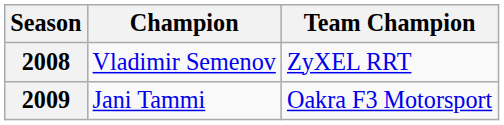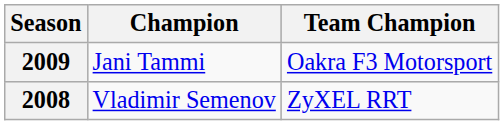 <table class="wikitable">
 <tr>
 <th>Season</th>
 <th>Champion</th>
 <th>Team Champion</th>
 </tr>
 <tr>
+<th>2009</th>
+<td> <a href='#'>Jani Tammi</a></td>
+<td> <a href='#'>Oakra F3 Motorsport</a></td>
+</tr>
+<tr>
 <th>2008</th>
 <td> <a href='#'>Vladimir Semenov</a></td>
 <td> <a href='#'>ZyXEL RRT</a></td>
 </tr>
-<tr>
-<th>2009</th>
-<td> <a href='#'>Jani Tammi</a></td>
-<td> <a href='#'>Oakra F3 Motorsport</a></td>
-</tr>
 </table>
